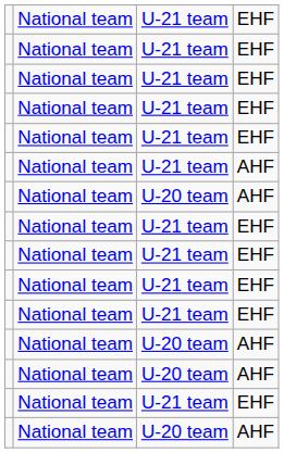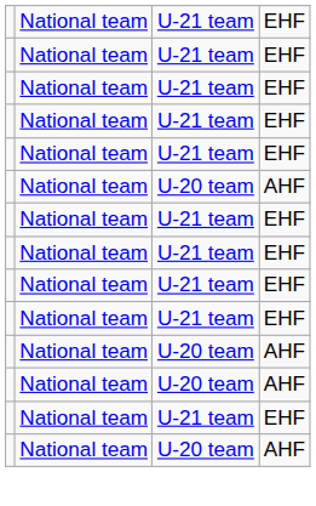 <table class="wikitable">
 <tr>
 <td></td>
 <td><a href='#'>National team</a></td>
 <td><a href='#'>U-21 team</a></td>
 <td>EHF</td>
 </tr>
 <tr>
 <td></td>
 <td><a href='#'>National team</a></td>
 <td><a href='#'>U-21 team</a></td>
 <td>EHF</td>
 </tr>
 <tr>
 <td></td>
 <td><a href='#'>National team</a></td>
 <td><a href='#'>U-21 team</a></td>
 <td>EHF</td>
 </tr>
 <tr>
 <td></td>
 <td><a href='#'>National team</a></td>
 <td><a href='#'>U-21 team</a></td>
 <td>EHF</td>
 </tr>
 <tr>
 <td></td>
 <td><a href='#'>National team</a></td>
 <td><a href='#'>U-21 team</a></td>
 <td>EHF</td>
-</tr>
-<tr>
-<td></td>
-<td><a href='#'>National team</a></td>
-<td><a href='#'>U-21 team</a></td>
-<td>AHF</td>
 </tr>
 <tr>
 <td></td>
 <td><a href='#'>National team</a></td>
 <td><a href='#'>U-20 team</a></td>
 <td>AHF</td>
 </tr>
 <tr>
 <td></td>
 <td><a href='#'>National team</a></td>
 <td><a href='#'>U-21 team</a></td>
 <td>EHF</td>
 </tr>
 <tr>
 <td></td>
 <td><a href='#'>National team</a></td>
 <td><a href='#'>U-21 team</a></td>
 <td>EHF</td>
 </tr>
 <tr>
 <td></td>
 <td><a href='#'>National team</a></td>
 <td><a href='#'>U-21 team</a></td>
 <td>EHF</td>
 </tr>
 <tr>
 <td></td>
 <td><a href='#'>National team</a></td>
 <td><a href='#'>U-21 team</a></td>
 <td>EHF</td>
 </tr>
 <tr>
 <td></td>
 <td><a href='#'>National team</a></td>
 <td><a href='#'>U-20 team</a></td>
 <td>AHF</td>
 </tr>
 <tr>
 <td></td>
 <td><a href='#'>National team</a></td>
 <td><a href='#'>U-20 team</a></td>
 <td>AHF</td>
 </tr>
 <tr>
 <td></td>
 <td><a href='#'>National team</a></td>
 <td><a href='#'>U-21 team</a></td>
 <td>EHF</td>
 </tr>
 <tr>
 <td></td>
 <td><a href='#'>National team</a></td>
 <td><a href='#'>U-20 team</a></td>
 <td>AHF</td>
 </tr>
 </table>
